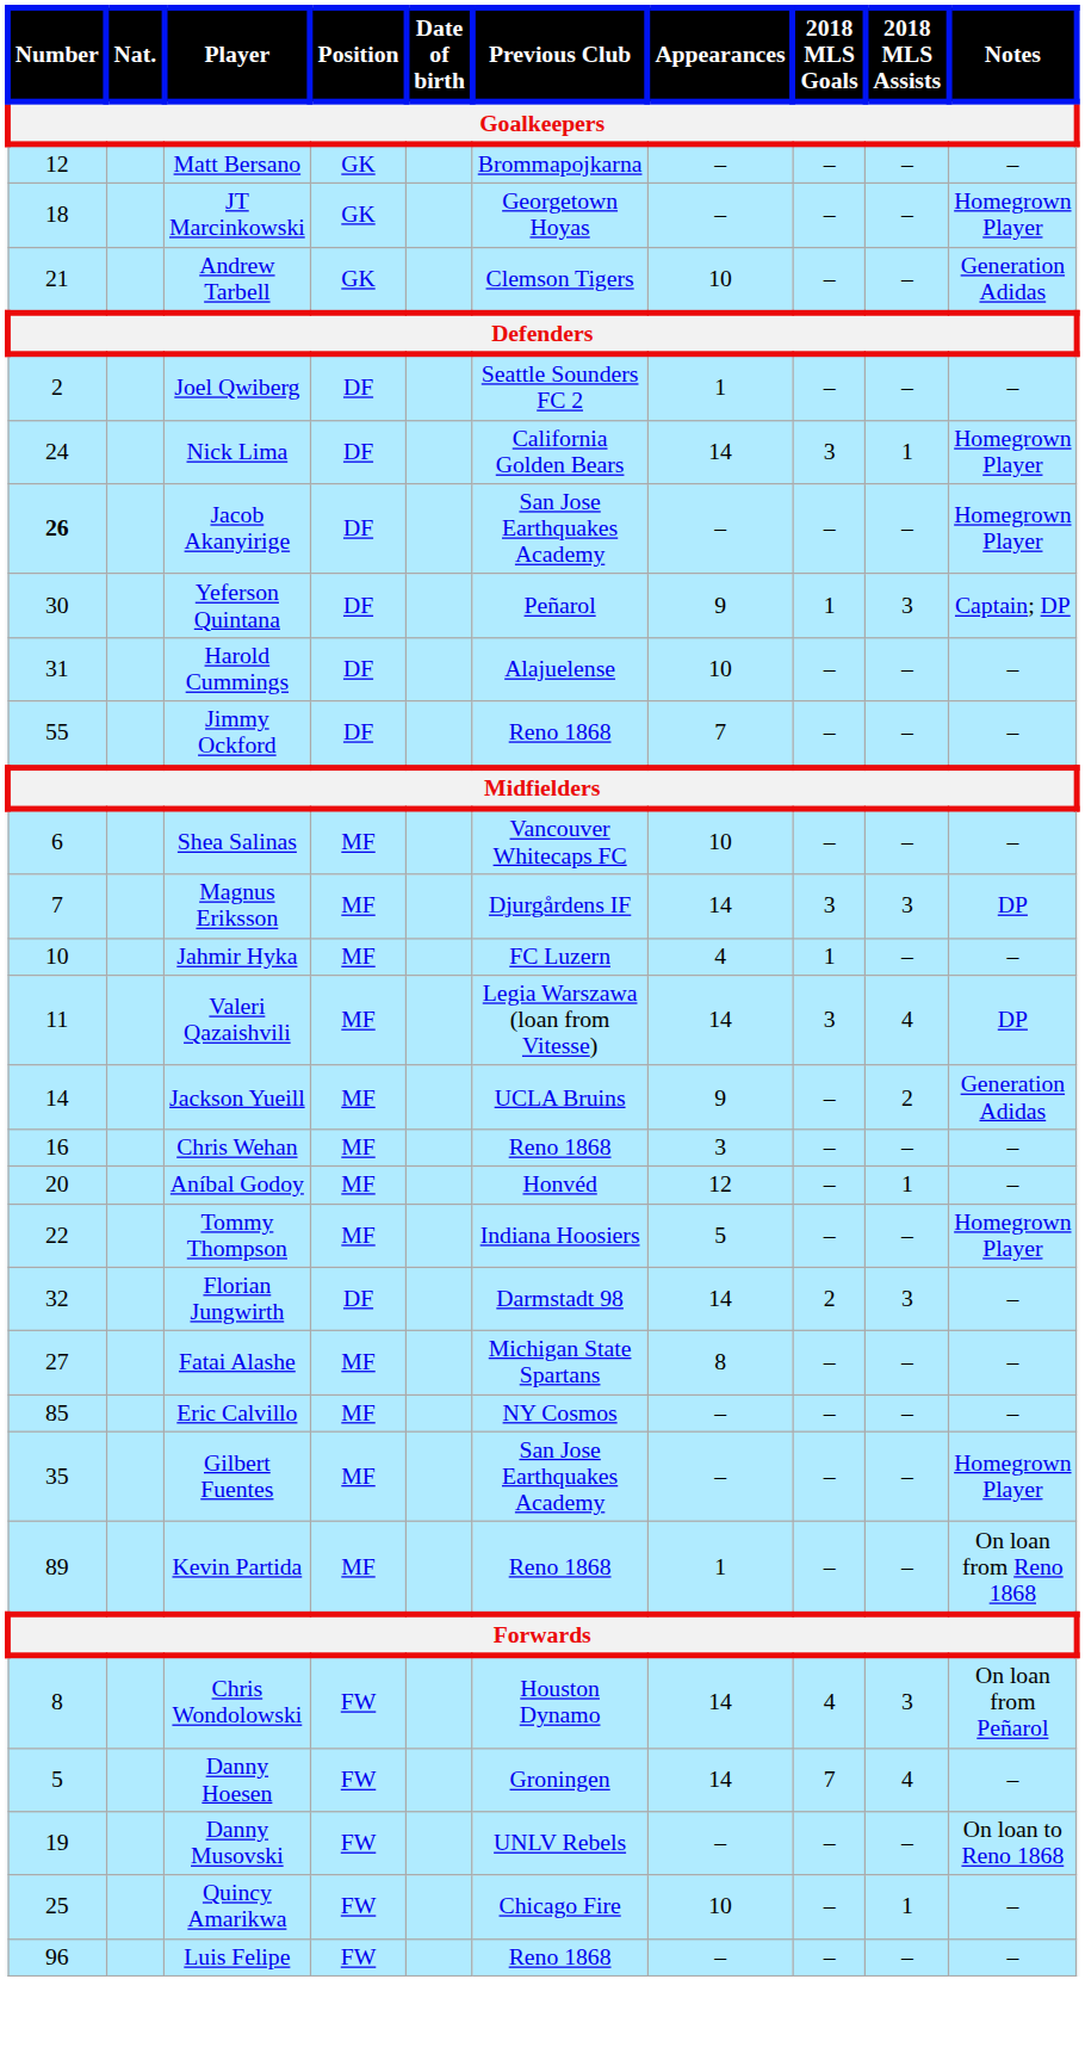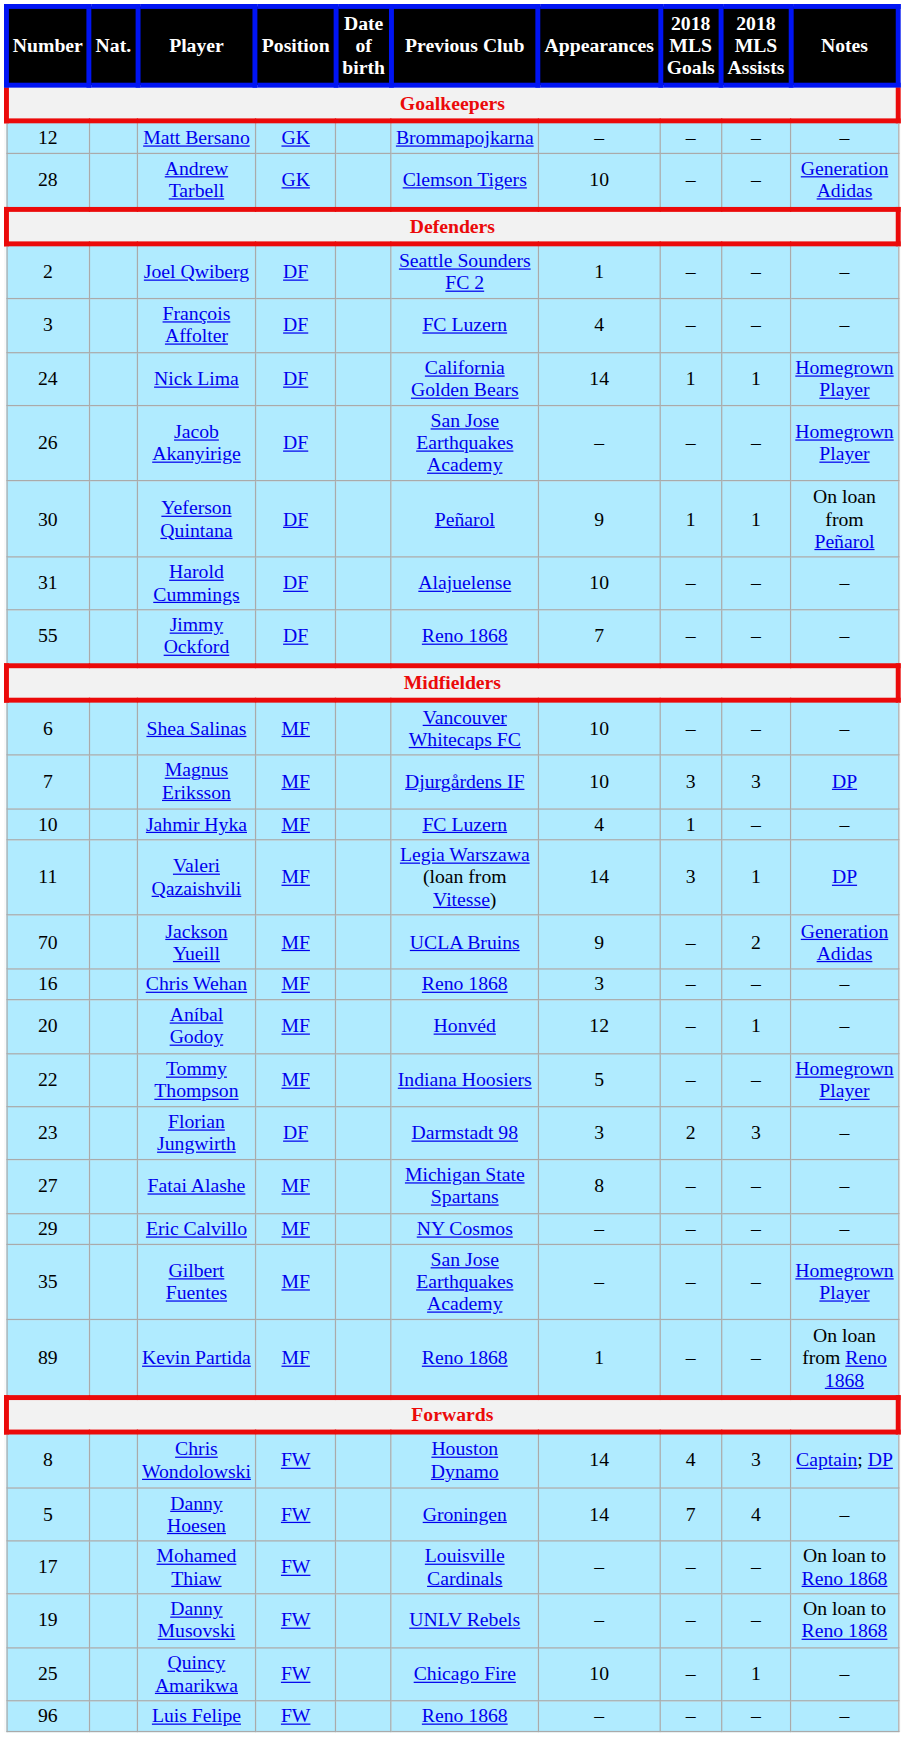 <table class="wikitable" style="width: 30%">
 <tr>
 <th style="background:#000000; color:#FFFFFF; border:4px solid #0014F3;;" scope="col">Number</th>
 <th style="background:#000000; color:#FFFFFF; border:4px solid #0014F3;;" scope="col">Nat.</th>
 <th style="background:#000000; color:#FFFFFF; border:4px solid #0014F3;;" scope="col">Player</th>
 <th style="background:#000000; color:#FFFFFF; border:4px solid #0014F3;;" scope="col">Position</th>
 <th style="background:#000000; color:#FFFFFF; border:4px solid #0014F3;;" scope="col">Date of birth</th>
 <th style="background:#000000; color:#FFFFFF; border:4px solid #0014F3;;" scope="col">Previous Club</th>
 <th style="background:#000000; color:#FFFFFF; border:4px solid #0014F3;;" scope="col">Appearances</th>
 <th style="background:#000000; color:#FFFFFF; border:4px solid #0014F3;;" scope="col">2018 MLS Goals</th>
 <th style="background:#000000; color:#FFFFFF; border:4px solid #0014F3;;" scope="col">2018 MLS Assists</th>
 <th style="background:#000000; color:#FFFFFF; border:4px solid #0014F3;;" scope="col">Notes</th>
 </tr>
 <tr style="text-align:center; background: solid #FFFFFF; color:#EB0A0A; border:4px solid #EB0A0A">
 <th colspan="10">Goalkeepers</th>
 </tr>
 <tr style="text-align:center; background: #B0EBFF;">
 <td>12</td>
 <td></td>
 <td><a href='#'>Matt Bersano</a></td>
 <td><a href='#'>GK</a></td>
 <td></td>
 <td> <a href='#'>Brommapojkarna</a></td>
 <td>–</td>
 <td>–</td>
 <td>–</td>
 <td>–</td>
 </tr>
 <tr style="text-align:center; background: #B0EBFF;">
-<td>18</td>
-<td></td>
-<td><a href='#'>JT Marcinkowski</a></td>
-<td><a href='#'>GK</a></td>
-<td></td>
-<td> <a href='#'>Georgetown Hoyas</a></td>
-<td>–</td>
-<td>–</td>
-<td>–</td>
-<td><a href='#'>Homegrown Player</a></td>
-</tr>
-<tr style="text-align:center; background: #B0EBFF;">
-<td>21</td>
+<td>28</td>
 <td></td>
 <td><a href='#'>Andrew Tarbell</a></td>
 <td><a href='#'>GK</a></td>
 <td></td>
 <td> <a href='#'>Clemson Tigers</a></td>
 <td>10</td>
 <td>–</td>
 <td>–</td>
 <td><a href='#'>Generation Adidas</a></td>
 </tr>
 <tr style="text-align:center; background: solid #FFFFFF; color:#EB0A0A; border:4px solid #EB0A0A">
 <th colspan="10">Defenders</th>
 </tr>
 <tr style="text-align:center; background: #B0EBFF;">
 <td>2</td>
 <td></td>
 <td><a href='#'>Joel Qwiberg</a></td>
 <td><a href='#'>DF</a></td>
 <td></td>
 <td> <a href='#'>Seattle Sounders FC 2</a></td>
 <td>1</td>
 <td>–</td>
 <td>–</td>
 <td>–</td>
 </tr>
 <tr style="text-align:center; background: #B0EBFF;">
+<td>3</td>
+<td></td>
+<td><a href='#'>François Affolter</a></td>
+<td><a href='#'>DF</a></td>
+<td></td>
+<td> <a href='#'>FC Luzern</a></td>
+<td>4</td>
+<td>–</td>
+<td>–</td>
+<td>–</td>
+</tr>
+<tr style="text-align:center; background: #B0EBFF;">
 <td>24</td>
 <td></td>
 <td><a href='#'>Nick Lima</a></td>
 <td><a href='#'>DF</a></td>
 <td></td>
 <td> <a href='#'>California Golden Bears</a></td>
 <td>14</td>
-<td>3</td>
+<td>1</td>
 <td>1</td>
 <td><a href='#'>Homegrown Player</a></td>
 </tr>
 <tr style="text-align:center; background: #B0EBFF;">
-<td><strong>26</strong></td>
+<td>26</td>
 <td></td>
 <td><a href='#'>Jacob Akanyirige</a></td>
 <td><a href='#'>DF</a></td>
 <td></td>
 <td> <a href='#'>San Jose Earthquakes Academy</a></td>
 <td>–</td>
 <td>–</td>
 <td>–</td>
 <td><a href='#'>Homegrown Player</a></td>
 </tr>
 <tr style="text-align:center; background: #B0EBFF;">
 <td>30</td>
 <td></td>
 <td><a href='#'>Yeferson Quintana</a></td>
 <td><a href='#'>DF</a></td>
 <td></td>
 <td> <a href='#'>Peñarol</a></td>
 <td>9</td>
 <td>1</td>
-<td>3</td>
-<td><a href='#'>Captain</a>; <a href='#'>DP</a></td>
+<td>1</td>
+<td>On loan from  <a href='#'>Peñarol</a></td>
 </tr>
 <tr style="text-align:center; background: #B0EBFF;">
 <td>31</td>
 <td></td>
 <td><a href='#'>Harold Cummings</a></td>
 <td><a href='#'>DF</a></td>
 <td></td>
 <td> <a href='#'>Alajuelense</a></td>
 <td>10</td>
 <td>–</td>
 <td>–</td>
 <td>–</td>
 </tr>
 <tr style="text-align:center; background: #B0EBFF;">
 <td>55</td>
 <td></td>
 <td><a href='#'>Jimmy Ockford</a></td>
 <td><a href='#'>DF</a></td>
 <td></td>
 <td> <a href='#'>Reno 1868</a></td>
 <td>7</td>
 <td>–</td>
 <td>–</td>
 <td>–</td>
 </tr>
 <tr style="text-align:center; background:#FFFFFF; color:#EB0A0A; border:4px solid #EB0A0A">
 <th colspan="10">Midfielders</th>
 </tr>
 <tr style="text-align:center; background: #B0EBFF;">
 <td>6</td>
 <td></td>
 <td><a href='#'>Shea Salinas</a></td>
 <td><a href='#'>MF</a></td>
 <td></td>
 <td> <a href='#'>Vancouver Whitecaps FC</a></td>
 <td>10</td>
 <td>–</td>
 <td>–</td>
 <td>–</td>
 </tr>
 <tr style="text-align:center; background: #B0EBFF;">
 <td>7</td>
 <td></td>
 <td><a href='#'>Magnus Eriksson</a></td>
 <td><a href='#'>MF</a></td>
 <td></td>
 <td> <a href='#'>Djurgårdens IF</a></td>
-<td>14</td>
+<td>10</td>
 <td>3</td>
 <td>3</td>
 <td><a href='#'>DP</a></td>
 </tr>
 <tr style="text-align:center; background: #B0EBFF;">
 <td>10</td>
 <td></td>
 <td><a href='#'>Jahmir Hyka</a></td>
 <td><a href='#'>MF</a></td>
 <td></td>
 <td> <a href='#'>FC Luzern</a></td>
 <td>4</td>
 <td>1</td>
 <td>–</td>
 <td>–</td>
 </tr>
 <tr style="text-align:center; background: #B0EBFF;">
 <td>11</td>
 <td></td>
 <td><a href='#'>Valeri Qazaishvili</a></td>
 <td><a href='#'>MF</a></td>
 <td></td>
 <td> <a href='#'>Legia Warszawa</a> (loan from <a href='#'>Vitesse</a>)</td>
 <td>14</td>
 <td>3</td>
-<td>4</td>
+<td>1</td>
 <td><a href='#'>DP</a></td>
 </tr>
 <tr style="text-align:center; background: #B0EBFF;">
-<td>14</td>
+<td>70</td>
 <td></td>
 <td><a href='#'>Jackson Yueill</a></td>
 <td><a href='#'>MF</a></td>
 <td></td>
 <td> <a href='#'>UCLA Bruins</a></td>
 <td>9</td>
 <td>–</td>
 <td>2</td>
 <td><a href='#'>Generation Adidas</a></td>
 </tr>
 <tr style="text-align:center; background: #B0EBFF;">
 <td>16</td>
 <td></td>
 <td><a href='#'>Chris Wehan</a></td>
 <td><a href='#'>MF</a></td>
 <td></td>
 <td> <a href='#'>Reno 1868</a></td>
 <td>3</td>
 <td>–</td>
 <td>–</td>
 <td>–</td>
 </tr>
 <tr style="text-align:center; background: #B0EBFF;">
 <td>20</td>
 <td></td>
 <td><a href='#'>Aníbal Godoy</a></td>
 <td><a href='#'>MF</a></td>
 <td></td>
 <td> <a href='#'>Honvéd</a></td>
 <td>12</td>
 <td>–</td>
 <td>1</td>
 <td>–</td>
 </tr>
 <tr style="text-align:center; background: #B0EBFF;">
 <td>22</td>
 <td></td>
 <td><a href='#'>Tommy Thompson</a></td>
 <td><a href='#'>MF</a></td>
 <td></td>
 <td> <a href='#'>Indiana Hoosiers</a></td>
 <td>5</td>
 <td>–</td>
 <td>–</td>
 <td><a href='#'>Homegrown Player</a></td>
 </tr>
 <tr style="text-align:center; background: #B0EBFF;">
-<td>32</td>
+<td>23</td>
 <td></td>
 <td><a href='#'>Florian Jungwirth</a></td>
 <td><a href='#'>DF</a></td>
 <td></td>
 <td> <a href='#'>Darmstadt 98</a></td>
-<td>14</td>
+<td>3</td>
 <td>2</td>
 <td>3</td>
 <td>–</td>
 </tr>
 <tr style="text-align:center; background: #B0EBFF;">
 <td>27</td>
 <td></td>
 <td><a href='#'>Fatai Alashe</a></td>
 <td><a href='#'>MF</a></td>
 <td></td>
 <td> <a href='#'>Michigan State Spartans</a></td>
 <td>8</td>
 <td>–</td>
 <td>–</td>
 <td>–</td>
 </tr>
 <tr style="text-align:center; background: #B0EBFF;">
-<td>85</td>
+<td>29</td>
 <td></td>
 <td><a href='#'>Eric Calvillo</a></td>
 <td><a href='#'>MF</a></td>
 <td></td>
 <td> <a href='#'>NY Cosmos</a></td>
 <td>–</td>
 <td>–</td>
 <td>–</td>
 <td>–</td>
 </tr>
 <tr style="text-align:center; background: #B0EBFF;">
 <td>35</td>
 <td></td>
 <td><a href='#'>Gilbert Fuentes</a></td>
 <td><a href='#'>MF</a></td>
 <td></td>
 <td> <a href='#'>San Jose Earthquakes Academy</a></td>
 <td>–</td>
 <td>–</td>
 <td>–</td>
 <td><a href='#'>Homegrown Player</a></td>
 </tr>
 <tr style="text-align:center; background: #B0EBFF;">
 <td>89</td>
 <td></td>
 <td><a href='#'>Kevin Partida</a></td>
 <td><a href='#'>MF</a></td>
 <td></td>
 <td> <a href='#'>Reno 1868</a></td>
 <td>1</td>
 <td>–</td>
 <td>–</td>
 <td>On loan from <a href='#'>Reno 1868</a></td>
 </tr>
 <tr style="text-align:center; background:#FFFFFF; color:#EB0A0A; border:4px solid #EB0A0A">
 <th colspan="10">Forwards</th>
 </tr>
 <tr style="text-align:center; background: #B0EBFF;">
 <td>8</td>
 <td></td>
 <td><a href='#'>Chris Wondolowski</a></td>
 <td><a href='#'>FW</a></td>
 <td></td>
 <td> <a href='#'>Houston Dynamo</a></td>
 <td>14</td>
 <td>4</td>
 <td>3</td>
-<td>On loan from  <a href='#'>Peñarol</a></td>
+<td><a href='#'>Captain</a>; <a href='#'>DP</a></td>
 </tr>
 <tr style="text-align:center; background: #B0EBFF;">
 <td>5</td>
 <td></td>
 <td><a href='#'>Danny Hoesen</a></td>
 <td><a href='#'>FW</a></td>
 <td></td>
 <td> <a href='#'>Groningen</a></td>
 <td>14</td>
 <td>7</td>
 <td>4</td>
 <td>–</td>
+</tr>
+<tr style="text-align:center; background: #B0EBFF;">
+<td>17</td>
+<td></td>
+<td><a href='#'>Mohamed Thiaw</a></td>
+<td><a href='#'>FW</a></td>
+<td></td>
+<td> <a href='#'>Louisville Cardinals</a></td>
+<td>–</td>
+<td>–</td>
+<td>–</td>
+<td>On loan to  <a href='#'>Reno 1868</a></td>
 </tr>
 <tr style="text-align:center; background: #B0EBFF;">
 <td>19</td>
 <td></td>
 <td><a href='#'>Danny Musovski</a></td>
 <td><a href='#'>FW</a></td>
 <td></td>
 <td> <a href='#'>UNLV Rebels</a></td>
 <td>–</td>
 <td>–</td>
 <td>–</td>
 <td>On loan to  <a href='#'>Reno 1868</a></td>
 </tr>
 <tr style="text-align:center; background: #B0EBFF;">
 <td>25</td>
 <td></td>
 <td><a href='#'>Quincy Amarikwa</a></td>
 <td><a href='#'>FW</a></td>
 <td></td>
 <td> <a href='#'>Chicago Fire</a></td>
 <td>10</td>
 <td>–</td>
 <td>1</td>
 <td>–</td>
 </tr>
 <tr style="text-align:center; background: #B0EBFF;">
 <td>96</td>
 <td></td>
 <td><a href='#'>Luis Felipe</a></td>
 <td><a href='#'>FW</a></td>
 <td></td>
 <td> <a href='#'>Reno 1868</a></td>
 <td>–</td>
 <td>–</td>
 <td>–</td>
 <td>–</td>
 </tr>
 </table>
